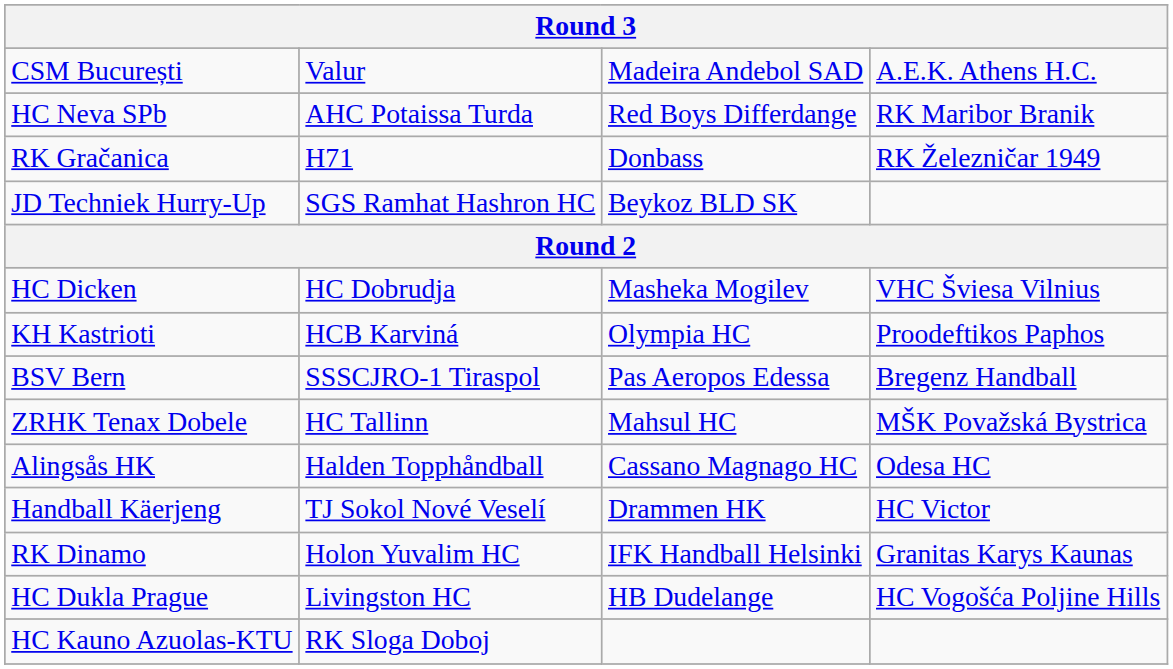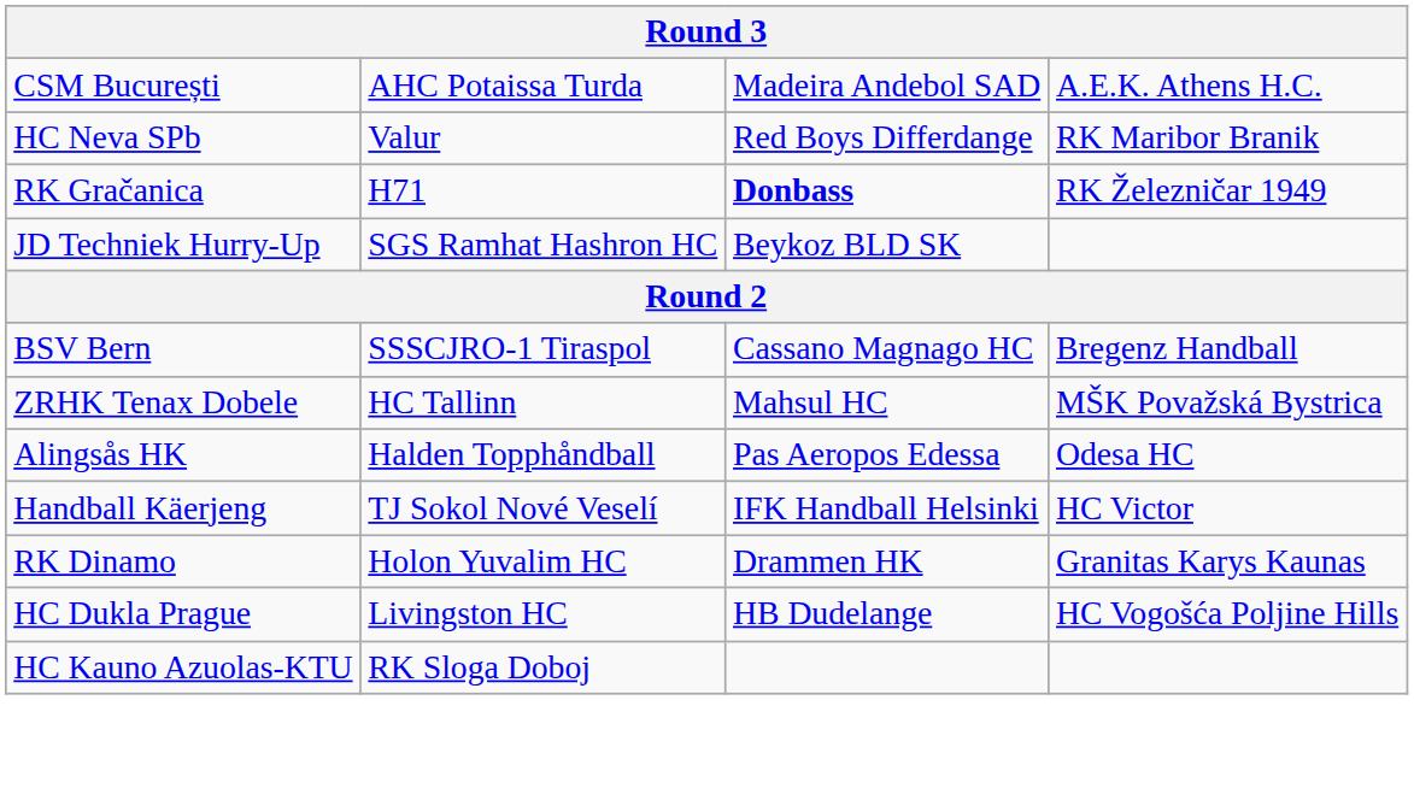 <table class="wikitable">
 <tr>
 <th colspan="4"><a href='#'>Round 3</a></th>
 </tr>
 <tr>
 <td> <a href='#'>CSM București</a></td>
-<td> <a href='#'>Valur</a></td>
+<td> <a href='#'>AHC Potaissa Turda</a></td>
 <td> <a href='#'>Madeira Andebol SAD</a></td>
 <td> <a href='#'>A.E.K. Athens H.C.</a></td>
 </tr>
 <tr>
 <td> <a href='#'>HC Neva SPb</a></td>
-<td> <a href='#'>AHC Potaissa Turda</a></td>
+<td> <a href='#'>Valur</a></td>
 <td> <a href='#'>Red Boys Differdange</a></td>
 <td> <a href='#'>RK Maribor Branik</a></td>
 </tr>
 <tr>
 <td> <a href='#'>RK Gračanica</a></td>
 <td> <a href='#'>H71</a></td>
-<td> <a href='#'>Donbass</a></td>
+<td><strong> <a href='#'>Donbass</a></strong></td>
 <td> <a href='#'>RK Železničar 1949</a></td>
 </tr>
 <tr>
 <td> <a href='#'>JD Techniek Hurry-Up</a></td>
 <td> <a href='#'>SGS Ramhat Hashron HC</a></td>
 <td> <a href='#'>Beykoz BLD SK</a></td>
 <td></td>
 </tr>
 <tr>
 <th colspan="4"><a href='#'>Round 2</a></th>
 </tr>
 <tr>
-<td> <a href='#'>HC Dicken</a></td>
-<td> <a href='#'>HC Dobrudja</a></td>
-<td> <a href='#'>Masheka Mogilev</a></td>
-<td> <a href='#'>VHC Šviesa Vilnius</a></td>
-</tr>
-<tr>
-<td> <a href='#'>KH Kastrioti</a></td>
-<td> <a href='#'>HCB Karviná</a></td>
-<td> <a href='#'>Olympia HC</a></td>
-<td> <a href='#'>Proodeftikos Paphos</a></td>
-</tr>
-<tr>
 <td> <a href='#'>BSV Bern</a></td>
 <td> <a href='#'>SSSCJRO-1 Tiraspol</a></td>
-<td> <a href='#'>Pas Aeropos Edessa</a></td>
+<td> <a href='#'>Cassano Magnago HC</a></td>
 <td> <a href='#'>Bregenz Handball</a></td>
 </tr>
 <tr>
 <td> <a href='#'>ZRHK Tenax Dobele</a></td>
 <td> <a href='#'>HC Tallinn</a></td>
 <td> <a href='#'>Mahsul HC</a></td>
 <td> <a href='#'>MŠK Považská Bystrica</a></td>
 </tr>
 <tr>
 <td> <a href='#'>Alingsås HK</a></td>
 <td> <a href='#'>Halden Topphåndball</a></td>
-<td> <a href='#'>Cassano Magnago HC</a></td>
+<td> <a href='#'>Pas Aeropos Edessa</a></td>
 <td> <a href='#'>Odesa HC</a></td>
 </tr>
 <tr>
 <td> <a href='#'>Handball Käerjeng</a></td>
 <td> <a href='#'>TJ Sokol Nové Veselí</a></td>
-<td> <a href='#'>Drammen HK</a></td>
+<td> <a href='#'>IFK Handball Helsinki</a></td>
 <td> <a href='#'>HC Victor</a></td>
 </tr>
 <tr>
 <td> <a href='#'>RK Dinamo</a></td>
 <td> <a href='#'>Holon Yuvalim HC</a></td>
-<td> <a href='#'>IFK Handball Helsinki</a></td>
+<td> <a href='#'>Drammen HK</a></td>
 <td> <a href='#'>Granitas Karys Kaunas</a></td>
 </tr>
 <tr>
 <td> <a href='#'>HC Dukla Prague</a></td>
 <td> <a href='#'>Livingston HC</a></td>
 <td> <a href='#'>HB Dudelange</a></td>
 <td> <a href='#'>HC Vogošća Poljine Hills</a></td>
 </tr>
 <tr>
 <td> <a href='#'>HC Kauno Azuolas-KTU</a></td>
 <td> <a href='#'>RK Sloga Doboj</a></td>
 <td></td>
 <td></td>
 </tr>
 </table>
